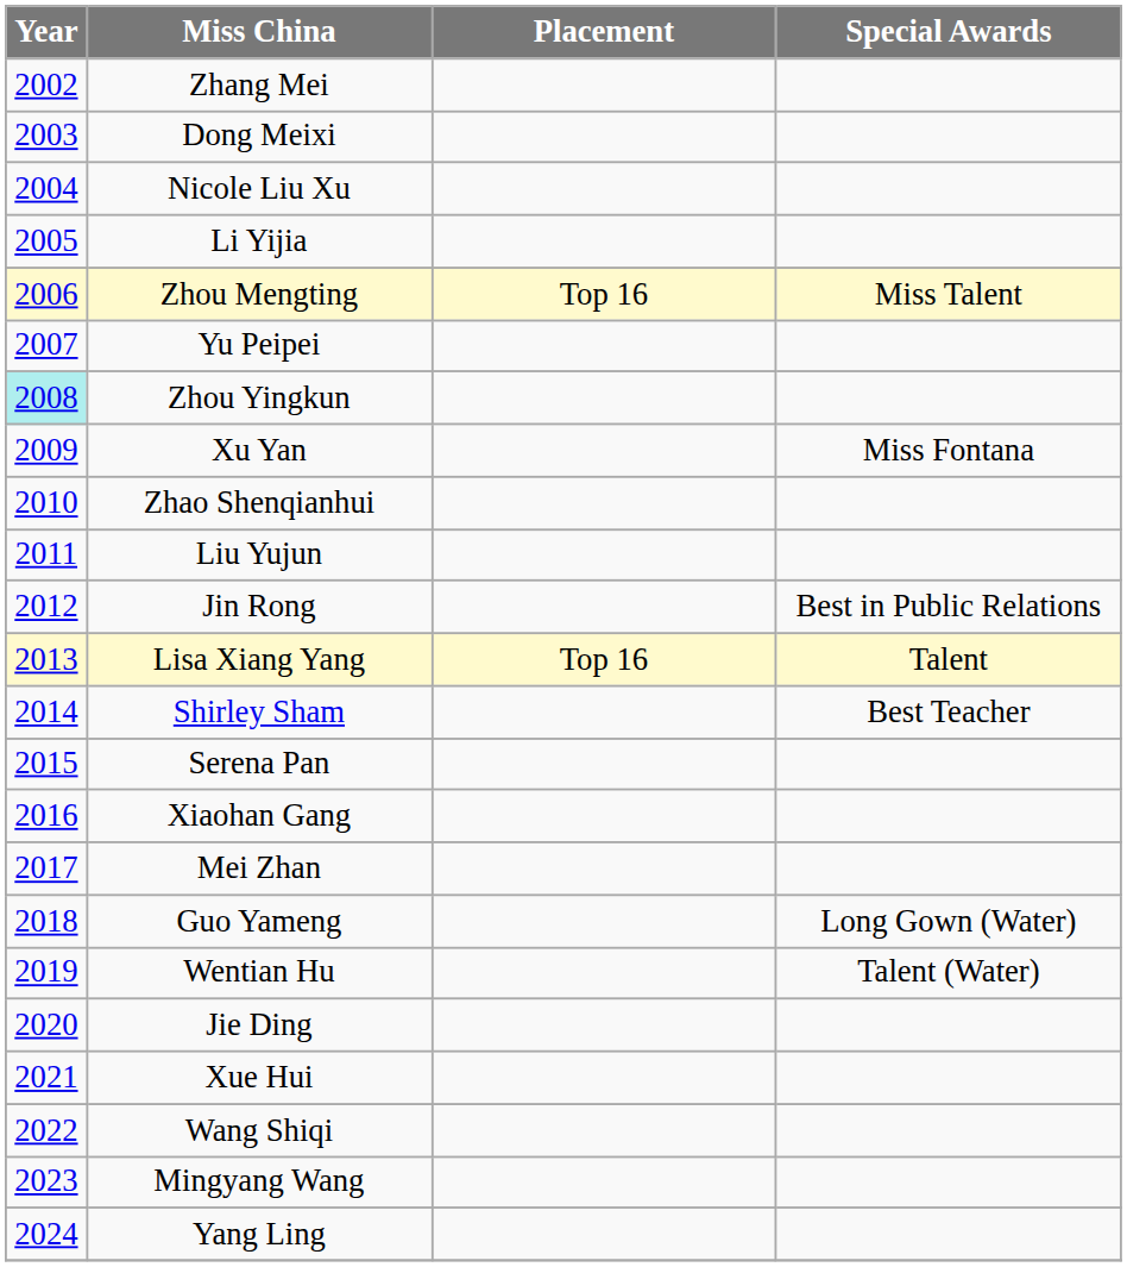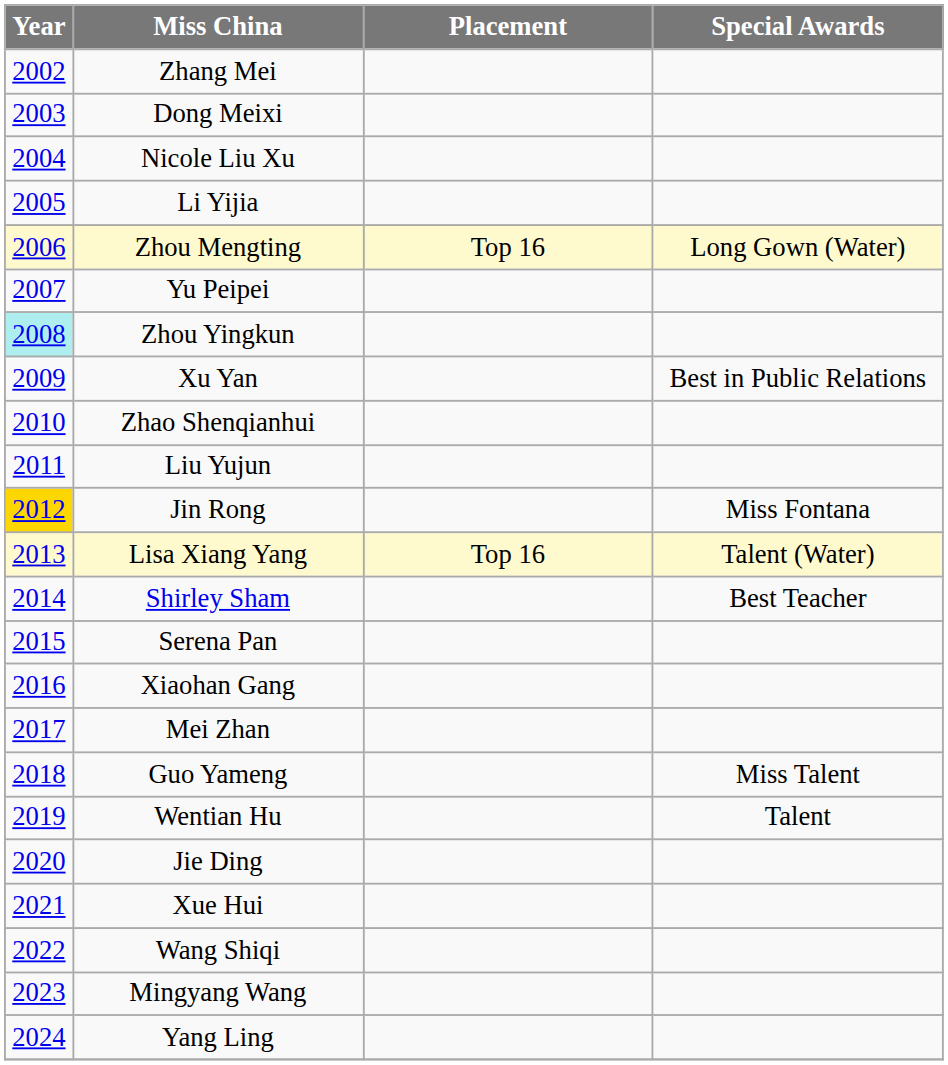 <table class="wikitable sortable" style="font-size: 90%; text-align:center">
 <tr>
 <th width="30" style="background-color:#787878;color:#FFFFFF;">Year</th>
 <th width="150" style="background-color:#787878;color:#FFFFFF;">Miss China</th>
 <th width="150" style="background-color:#787878;color:#FFFFFF;">Placement</th>
 <th width="150" style="background-color:#787878;color:#FFFFFF;">Special Awards</th>
 </tr>
 <tr>
 <td><a href='#'>2002</a></td>
 <td>Zhang Mei</td>
 <td></td>
 <td></td>
 </tr>
 <tr>
 <td><a href='#'>2003</a></td>
 <td>Dong Meixi</td>
 <td></td>
 <td></td>
 </tr>
 <tr>
 <td><a href='#'>2004</a></td>
 <td>Nicole Liu Xu</td>
 <td></td>
 <td></td>
 </tr>
 <tr>
 <td><a href='#'>2005</a></td>
 <td>Li Yijia</td>
 <td></td>
 <td></td>
 </tr>
 <tr style="background-color:#FFFACD;">
 <td><a href='#'>2006</a></td>
 <td>Zhou Mengting</td>
 <td>Top 16</td>
-<td>Miss Talent</td>
+<td> Long Gown (Water)</td>
 </tr>
 <tr>
 <td><a href='#'>2007</a></td>
 <td>Yu Peipei</td>
 <td></td>
 <td></td>
 </tr>
 <tr>
 <td style="background: paleturquoise;"><a href='#'>2008</a></td>
 <td>Zhou Yingkun</td>
 <td></td>
 <td></td>
 </tr>
 <tr>
 <td><a href='#'>2009</a></td>
 <td>Xu Yan</td>
 <td></td>
-<td>Miss Fontana</td>
+<td>Best in Public Relations</td>
 </tr>
 <tr>
 <td><a href='#'>2010</a></td>
 <td>Zhao Shenqianhui</td>
 <td></td>
 <td></td>
 </tr>
 <tr>
 <td><a href='#'>2011</a></td>
 <td>Liu Yujun</td>
 <td></td>
 <td></td>
 </tr>
 <tr>
-<td><a href='#'>2012</a></td>
+<td style="background: gold;"><a href='#'>2012</a></td>
 <td>Jin Rong</td>
 <td></td>
-<td>Best in Public Relations</td>
+<td>Miss Fontana</td>
 </tr>
 <tr style="background-color:#FFFACD; ">
 <td><a href='#'>2013</a></td>
 <td>Lisa Xiang Yang</td>
 <td>Top 16</td>
-<td> Talent</td>
+<td> Talent (Water)</td>
 </tr>
 <tr>
 <td><a href='#'>2014</a></td>
 <td><a href='#'>Shirley Sham</a></td>
 <td></td>
 <td> Best Teacher</td>
 </tr>
 <tr>
 <td><a href='#'>2015</a></td>
 <td>Serena Pan</td>
 <td></td>
 <td></td>
 </tr>
 <tr>
 <td><a href='#'>2016</a></td>
 <td>Xiaohan Gang</td>
 <td></td>
 <td></td>
 </tr>
 <tr>
 <td><a href='#'>2017</a></td>
 <td>Mei Zhan</td>
 <td></td>
 <td></td>
 </tr>
 <tr>
 <td><a href='#'>2018</a></td>
 <td>Guo Yameng</td>
 <td></td>
-<td> Long Gown (Water)</td>
+<td>Miss Talent</td>
 </tr>
 <tr>
 <td><a href='#'>2019</a></td>
 <td>Wentian Hu</td>
 <td></td>
-<td> Talent (Water)</td>
+<td> Talent</td>
 </tr>
 <tr>
 <td><a href='#'>2020</a></td>
 <td>Jie Ding</td>
 <td></td>
 <td></td>
 </tr>
 <tr>
 <td><a href='#'>2021</a></td>
 <td>Xue Hui</td>
 <td></td>
 <td></td>
 </tr>
 <tr>
 <td><a href='#'>2022</a></td>
 <td>Wang Shiqi</td>
 <td></td>
 <td></td>
 </tr>
 <tr>
 <td><a href='#'>2023</a></td>
 <td>Mingyang Wang</td>
 <td></td>
 <td></td>
 </tr>
 <tr>
 <td><a href='#'>2024</a></td>
 <td>Yang Ling</td>
 <td></td>
 <td></td>
 </tr>
 <tr>
 </tr>
 </table>
